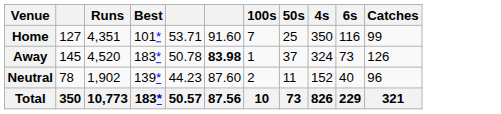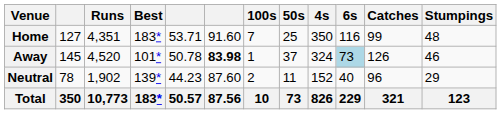 <table class="wikitable sortable defaultcenter col1left" style="font-size: 95%">
 <tr>
 <th>Venue</th>
 <th></th>
 <th>Runs</th>
 <th>Best</th>
 <th></th>
 <th></th>
 <th>100s</th>
 <th>50s</th>
 <th>4s</th>
 <th>6s</th>
 <th>Catches</th>
+<th>Stumpings</th>
 </tr>
 <tr>
 <th>Home</th>
 <td>127</td>
 <td>4,351</td>
-<td>101<a href='#'>*</a></td>
+<td>183<a href='#'>*</a></td>
 <td>53.71</td>
 <td>91.60</td>
 <td>7</td>
 <td>25</td>
 <td>350</td>
 <td>116</td>
 <td>99</td>
+<td>48</td>
 </tr>
 <tr>
 <th>Away</th>
 <td>145</td>
 <td>4,520</td>
-<td>183<a href='#'>*</a></td>
+<td>101<a href='#'>*</a></td>
 <td>50.78</td>
 <td><strong>83.98</strong></td>
 <td>1</td>
 <td>37</td>
 <td>324</td>
-<td>73</td>
+<td style="background: lightblue;">73</td>
 <td>126</td>
+<td>46</td>
 </tr>
 <tr>
 <th>Neutral</th>
 <td>78</td>
 <td>1,902</td>
 <td>139<a href='#'>*</a></td>
 <td>44.23</td>
 <td>87.60</td>
 <td>2</td>
 <td>11</td>
 <td>152</td>
 <td>40</td>
 <td>96</td>
+<td>29</td>
 </tr>
 <tr>
 <th>Total</th>
 <th>350</th>
 <th>10,773</th>
 <th>183<a href='#'>*</a></th>
 <th>50.57</th>
 <th>87.56</th>
 <th>10</th>
 <th>73</th>
 <th>826</th>
 <th>229</th>
 <th>321</th>
+<th>123</th>
 </tr>
 </table>
